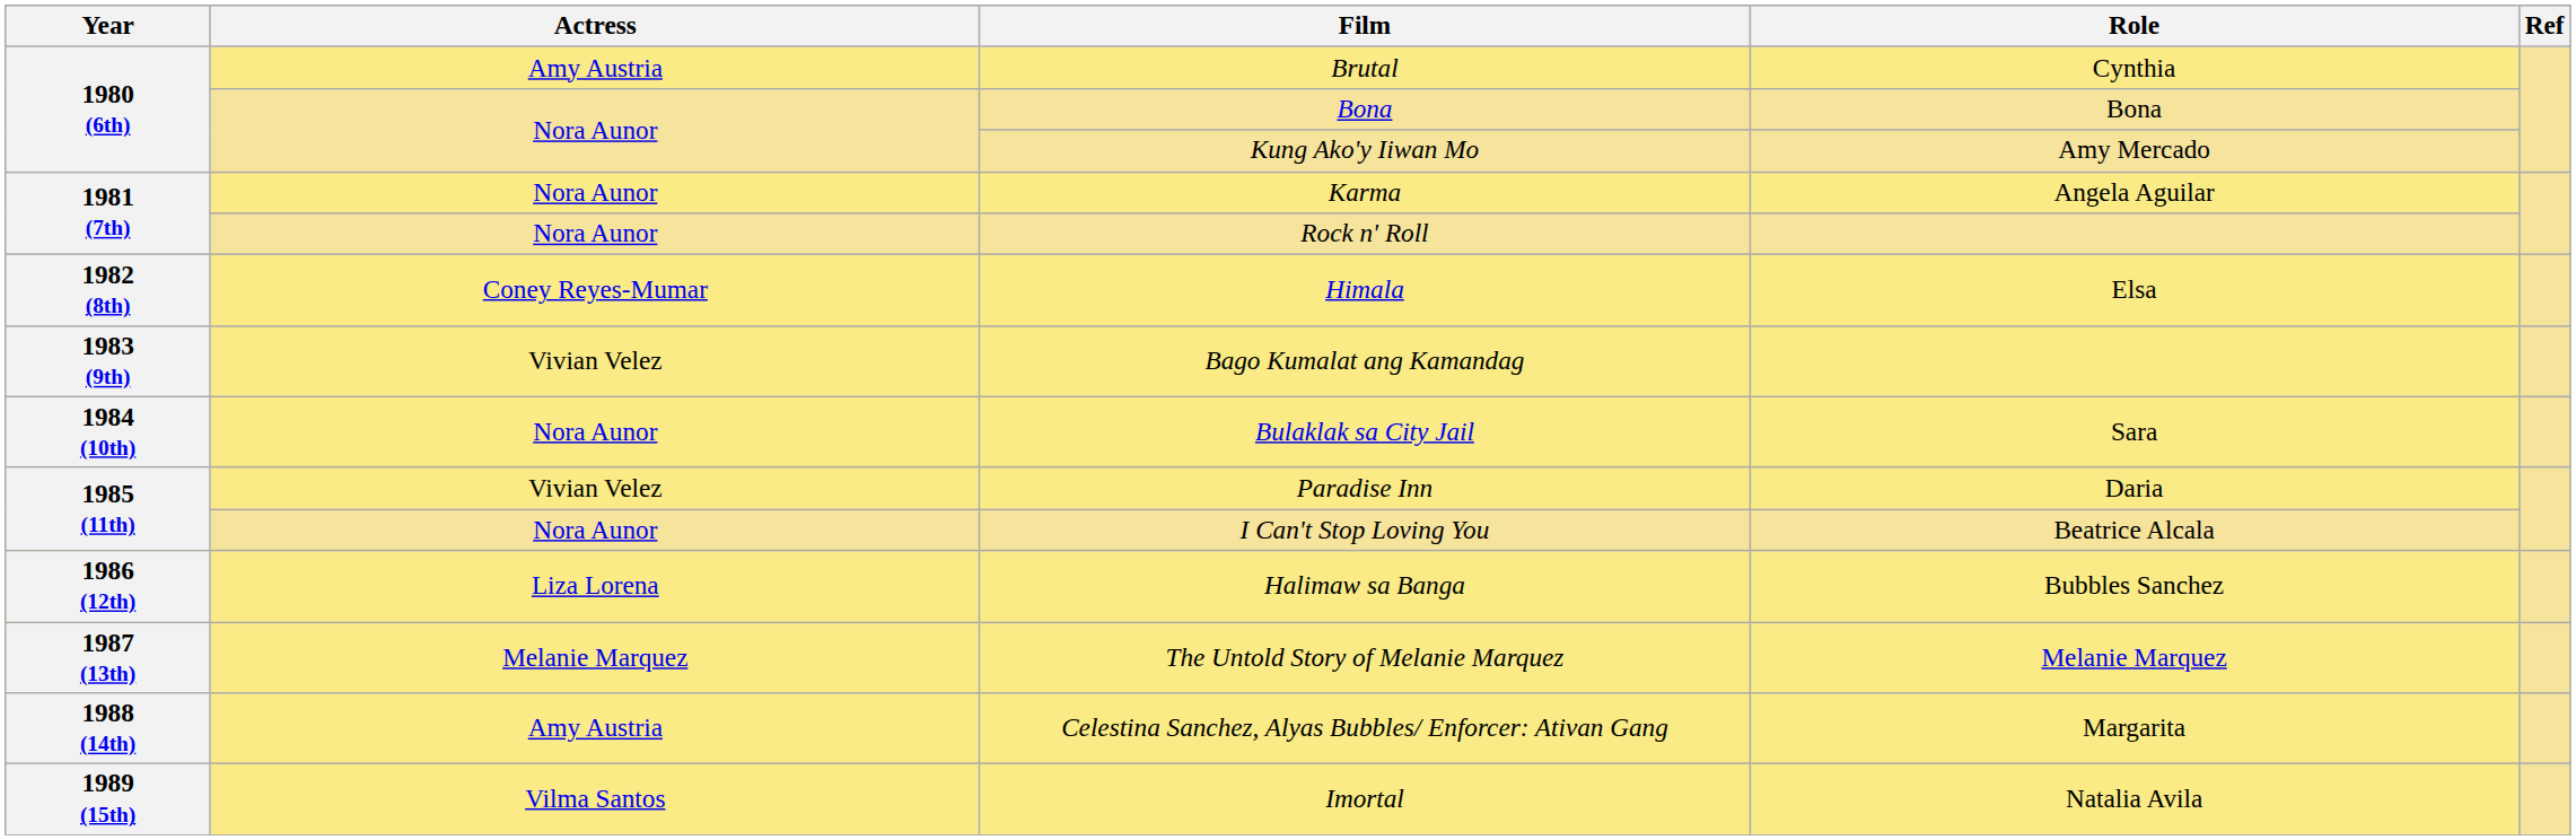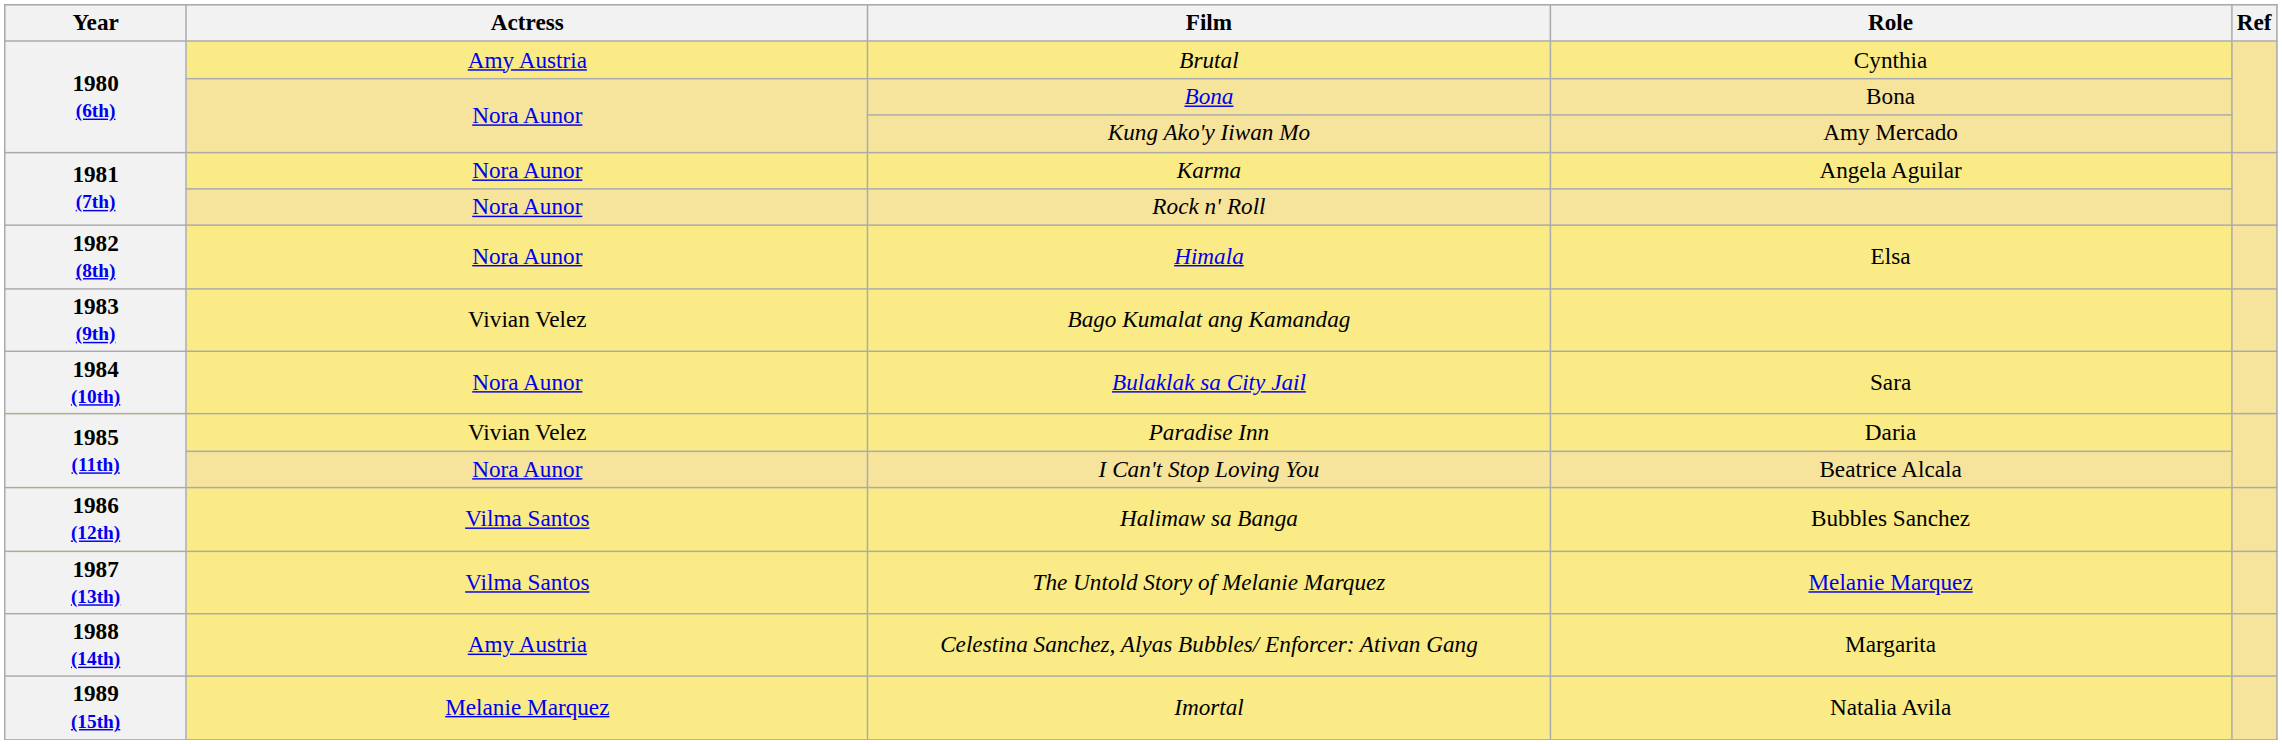 <table class="wikitable" rowspan="2" style="text-align:center; background: #f6e39c">
 <tr style="background:#bebebe;">
 <th scope="col" style="width:8%;">Year</th>
 <th scope="col" style="width:30%;">Actress</th>
 <th scope="col" style="width:30%;">Film</th>
 <th scope="col" style="width:30%;">Role</th>
 <th scope="col" style="width:2%;">Ref</th>
 </tr>
 <tr>
 <th scope="row" style="text-align:center" rowspan=3>1980 <br><small><a href='#'>(6th)</a> </small></th>
 <td style="background:#FAEB86"><a href='#'>Amy Austria</a></td>
 <td style="background:#FAEB86"><em>Brutal</em></td>
 <td style="background:#FAEB86">Cynthia</td>
 <td rowspan=3></td>
 </tr>
 <tr>
 <td Rowspan="2"><a href='#'>Nora Aunor</a></td>
 <td><em><a href='#'>Bona</a></em></td>
 <td>Bona</td>
 </tr>
 <tr>
 <td><em>Kung Ako'y Iiwan Mo</em></td>
 <td>Amy Mercado</td>
 </tr>
 <tr>
 <th scope="row" style="text-align:center" rowspan=2>1981 <br><small><a href='#'>(7th)</a> </small></th>
 <td style="background:#FAEB86"><a href='#'>Nora Aunor</a></td>
 <td style="background:#FAEB86"><em>Karma</em></td>
 <td style="background:#FAEB86">Angela Aguilar</td>
 <td rowspan=2></td>
 </tr>
 <tr>
 <td><a href='#'>Nora Aunor</a></td>
 <td><em>Rock n' Roll</em></td>
 <td></td>
 </tr>
 <tr>
 <th scope="row" style="text-align:center">1982 <br><small><a href='#'>(8th)</a> </small></th>
-<td style="background:#FAEB86"><a href='#'>Coney Reyes-Mumar</a></td>
+<td style="background:#FAEB86"><a href='#'>Nora Aunor</a></td>
 <td style="background:#FAEB86"><em><a href='#'>Himala</a></em></td>
 <td style="background:#FAEB86">Elsa</td>
 <td></td>
 </tr>
 <tr>
 <th scope="row" style="text-align:center">1983 <br><small><a href='#'>(9th)</a> </small></th>
 <td style="background:#FAEB86">Vivian Velez</td>
 <td style="background:#FAEB86"><em>Bago Kumalat ang Kamandag</em></td>
 <td style="background:#FAEB86"></td>
 <td></td>
 </tr>
 <tr>
 <th scope="row" style="text-align:center">1984 <br><small><a href='#'>(10th)</a> </small></th>
 <td style="background:#FAEB86"><a href='#'>Nora Aunor</a></td>
 <td style="background:#FAEB86"><em><a href='#'>Bulaklak sa City Jail</a></em></td>
 <td style="background:#FAEB86">Sara</td>
 <td></td>
 </tr>
 <tr>
 <th scope="row" style="text-align:center" rowspan=2>1985 <br><small><a href='#'>(11th)</a> </small></th>
 <td style="background:#FAEB86">Vivian Velez</td>
 <td style="background:#FAEB86"><em>Paradise Inn</em></td>
 <td style="background:#FAEB86">Daria</td>
 <td rowspan=2></td>
 </tr>
 <tr>
 <td><a href='#'>Nora Aunor</a></td>
 <td><em>I Can't Stop Loving You</em></td>
 <td>Beatrice Alcala</td>
 </tr>
 <tr>
 <th scope="row" style="text-align:center">1986 <br><small><a href='#'>(12th)</a> </small></th>
-<td style="background:#FAEB86"><a href='#'>Liza Lorena</a></td>
+<td style="background:#FAEB86"><a href='#'>Vilma Santos</a></td>
 <td style="background:#FAEB86"><em>Halimaw sa Banga</em></td>
 <td style="background:#FAEB86">Bubbles Sanchez</td>
 <td></td>
 </tr>
 <tr>
 <th scope="row" style="text-align:center">1987 <br><small><a href='#'>(13th)</a> </small></th>
-<td style="background:#FAEB86"><a href='#'>Melanie Marquez</a></td>
+<td style="background:#FAEB86"><a href='#'>Vilma Santos</a></td>
 <td style="background:#FAEB86"><em>The Untold Story of Melanie Marquez</em></td>
 <td style="background:#FAEB86"><a href='#'>Melanie Marquez</a></td>
 <td></td>
 </tr>
 <tr>
 <th scope="row" style="text-align:center">1988 <br><small><a href='#'>(14th)</a> </small></th>
 <td style="background:#FAEB86"><a href='#'>Amy Austria</a></td>
 <td style="background:#FAEB86"><em>Celestina Sanchez, Alyas Bubbles/ Enforcer: Ativan Gang</em></td>
 <td style="background:#FAEB86">Margarita</td>
 <td></td>
 </tr>
 <tr>
 <th scope="row" style="text-align:center">1989 <br><small><a href='#'>(15th)</a> </small></th>
-<td style="background:#FAEB86"><a href='#'>Vilma Santos</a></td>
+<td style="background:#FAEB86"><a href='#'>Melanie Marquez</a></td>
 <td style="background:#FAEB86"><em>Imortal</em></td>
 <td style="background:#FAEB86">Natalia Avila</td>
 <td></td>
 </tr>
 </table>
